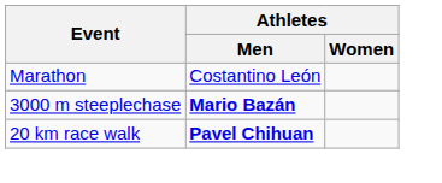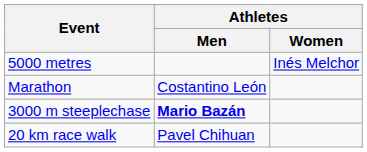 <table class=wikitable style="font-size:90%">
 <tr>
 <th rowspan=2>Event</th>
 <th colspan=2>Athletes</th>
 </tr>
 <tr>
 <th>Men</th>
 <th>Women</th>
+</tr>
+<tr>
+<td><a href='#'>5000 metres</a></td>
+<td></td>
+<td><a href='#'>Inés Melchor</a></td>
 </tr>
 <tr>
 <td><a href='#'>Marathon</a></td>
 <td><a href='#'>Costantino León</a></td>
 <td></td>
 </tr>
 <tr>
 <td><a href='#'>3000 m steeplechase</a></td>
 <td><strong><a href='#'>Mario Bazán</a></strong></td>
 <td></td>
 </tr>
 <tr>
 <td><a href='#'>20 km race walk</a></td>
-<td><strong><a href='#'>Pavel Chihuan</a></strong></td>
+<td><a href='#'>Pavel Chihuan</a></td>
 <td></td>
 </tr>
 </table>
